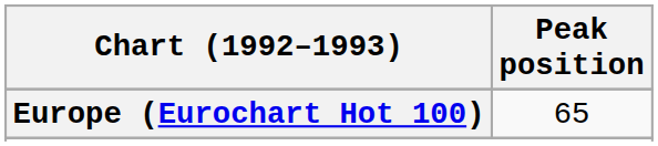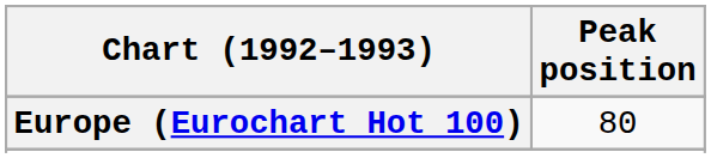 <table class="wikitable sortable plainrowheaders" style="text-align:center">
 <tr>
 <th>Chart (1992–1993)</th>
 <th>Peak<br>position</th>
 </tr>
 <tr>
 </tr>
 <tr>
 </tr>
 <tr>
 </tr>
 <tr>
 </tr>
 <tr>
 <th scope="row">Europe (<a href='#'>Eurochart Hot 100</a>)</th>
-<td>65</td>
+<td>80</td>
 </tr>
 <tr>
 </tr>
 <tr>
 </tr>
 <tr>
 </tr>
 <tr>
 </tr>
 <tr>
 </tr>
 <tr>
 </tr>
 <tr>
 </tr>
 <tr>
 </tr>
 <tr>
 </tr>
 </table>
